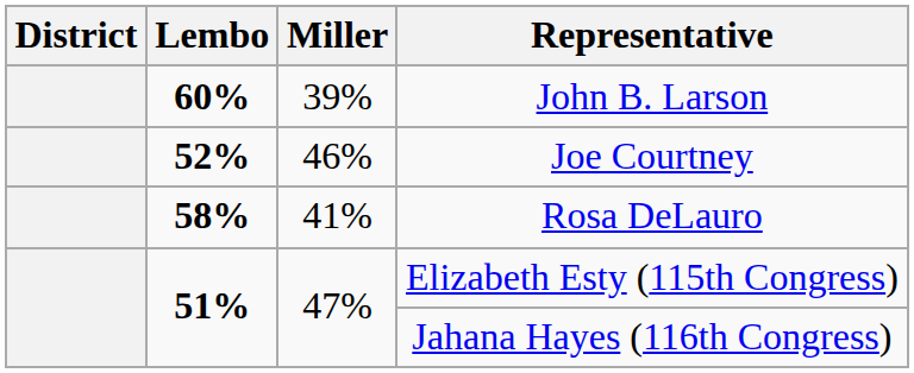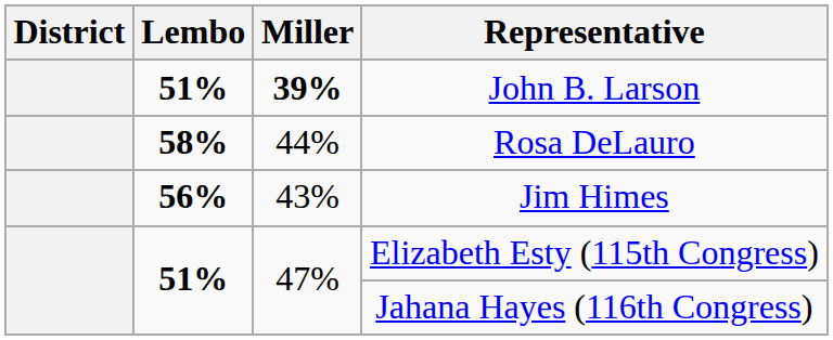 <table class="wikitable">
 <tr>
 <th>District</th>
 <th>Lembo</th>
 <th>Miller</th>
 <th>Representative</th>
 </tr>
 <tr align=center>
 <th></th>
-<td><strong>60%</strong></td>
-<td>39%</td>
+<td><strong>51%</strong></td>
+<td><strong>39%</strong></td>
 <td><a href='#'>John B. Larson</a></td>
 </tr>
 <tr align=center>
 <th></th>
-<td><strong>52%</strong></td>
-<td>46%</td>
-<td><a href='#'>Joe Courtney</a></td>
+<td><strong>58%</strong></td>
+<td>44%</td>
+<td><a href='#'>Rosa DeLauro</a></td>
 </tr>
 <tr align=center>
 <th></th>
-<td><strong>58%</strong></td>
-<td>41%</td>
-<td><a href='#'>Rosa DeLauro</a></td>
+<td><strong>56%</strong></td>
+<td>43%</td>
+<td><a href='#'>Jim Himes</a></td>
 </tr>
 <tr align=center>
 <th rowspan=2 ></th>
 <td rowspan=2><strong>51%</strong></td>
 <td rowspan=2>47%</td>
 <td><a href='#'>Elizabeth Esty</a> (<a href='#'>115th Congress</a>)</td>
 </tr>
 <tr align=center>
 <td><a href='#'>Jahana Hayes</a> (<a href='#'>116th Congress</a>)</td>
 </tr>
 <tr align=center>
 </tr>
 </table>
